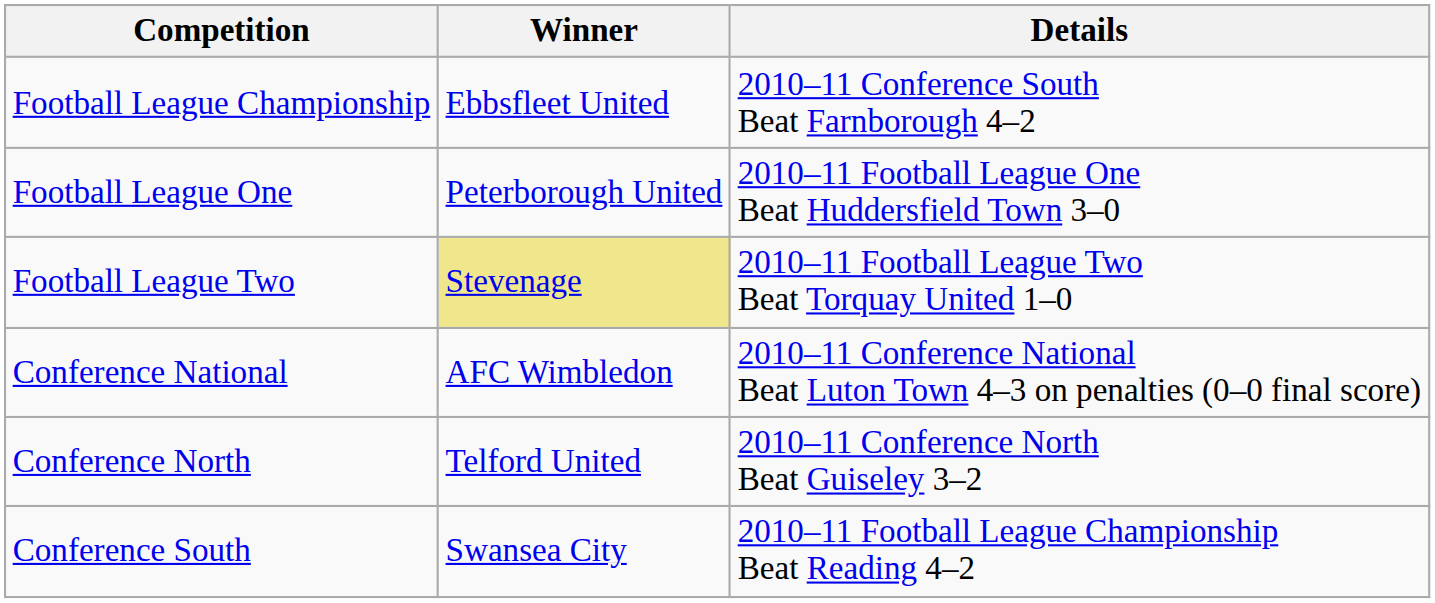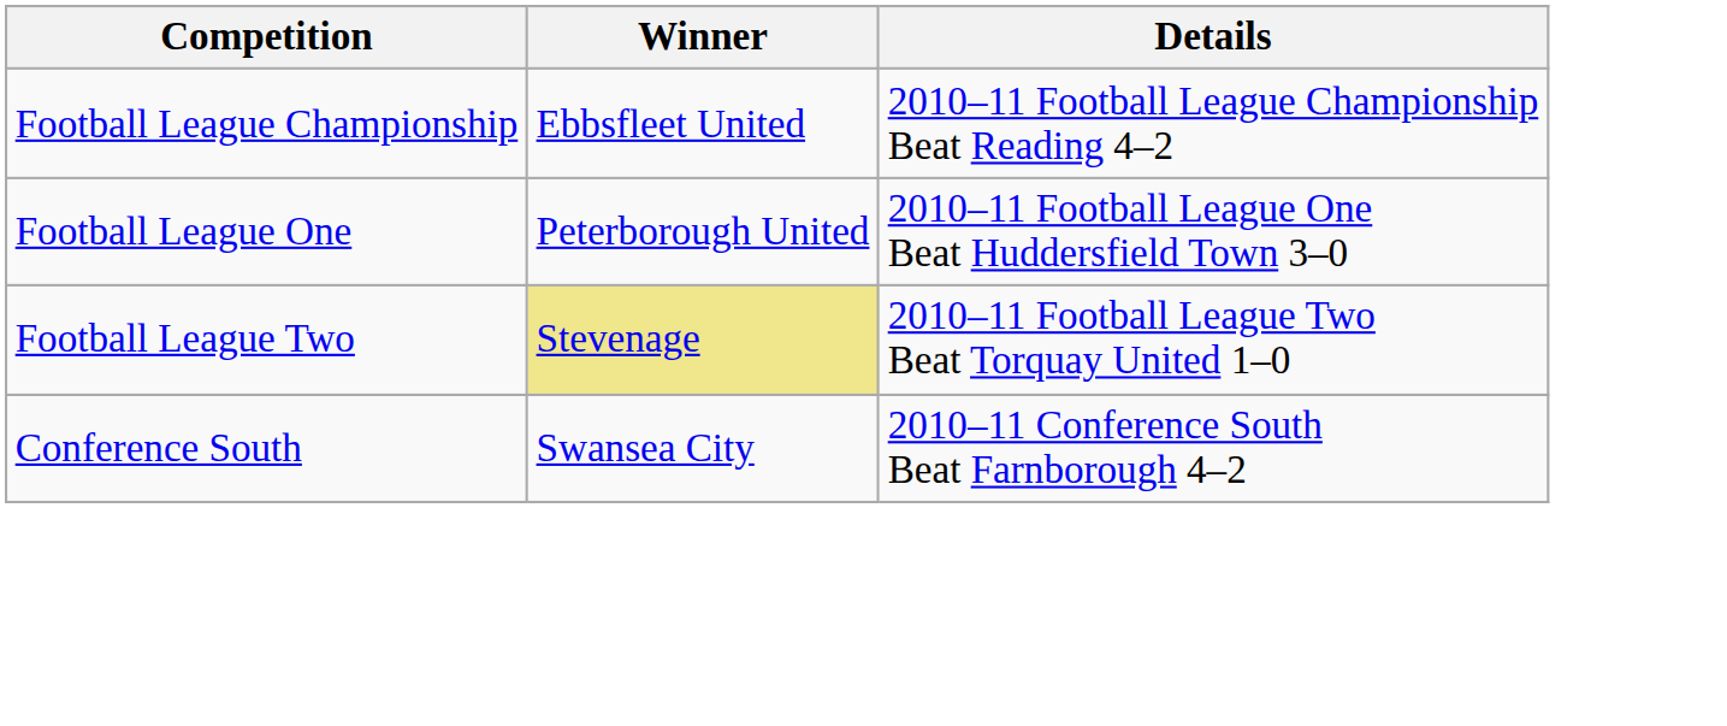 <table class="wikitable">
 <tr>
 <th>Competition</th>
 <th>Winner</th>
 <th>Details</th>
 </tr>
 <tr>
 <td><a href='#'>Football League Championship</a></td>
 <td><a href='#'>Ebbsfleet United</a></td>
-<td><a href='#'>2010–11 Conference South</a><br>Beat <a href='#'>Farnborough</a> 4–2</td>
+<td><a href='#'>2010–11 Football League Championship</a><br> Beat <a href='#'>Reading</a> 4–2</td>
 </tr>
 <tr>
 <td><a href='#'>Football League One</a></td>
 <td><a href='#'>Peterborough United</a></td>
 <td><a href='#'>2010–11 Football League One</a><br> Beat <a href='#'>Huddersfield Town</a> 3–0</td>
 </tr>
 <tr>
 <td><a href='#'>Football League Two</a></td>
 <td style="background: khaki;"><a href='#'>Stevenage</a></td>
 <td><a href='#'>2010–11 Football League Two</a><br> Beat <a href='#'>Torquay United</a> 1–0</td>
 </tr>
 <tr>
-<td><a href='#'>Conference National</a></td>
-<td><a href='#'>AFC Wimbledon</a></td>
-<td><a href='#'>2010–11 Conference National</a><br>Beat <a href='#'>Luton Town</a> 4–3 on penalties (0–0 final score)</td>
-</tr>
-<tr>
-<td><a href='#'>Conference North</a></td>
-<td><a href='#'>Telford United</a></td>
-<td><a href='#'>2010–11 Conference North</a><br>Beat <a href='#'>Guiseley</a> 3–2</td>
-</tr>
-<tr>
 <td><a href='#'>Conference South</a></td>
 <td><a href='#'>Swansea City</a></td>
-<td><a href='#'>2010–11 Football League Championship</a><br> Beat <a href='#'>Reading</a> 4–2</td>
+<td><a href='#'>2010–11 Conference South</a><br>Beat <a href='#'>Farnborough</a> 4–2</td>
 </tr>
 </table>
